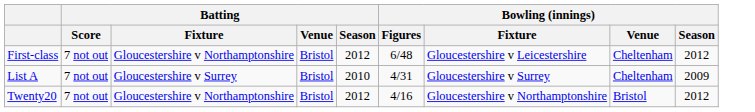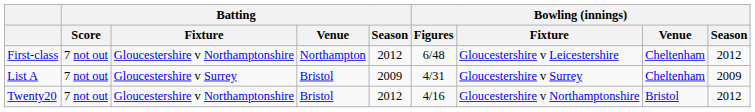 <table class=wikitable style="font-size:90%">
 <tr>
 <th rowspan="1"></th>
 <th colspan="4" rowspan="1">Batting</th>
 <th colspan="4" rowspan="1">Bowling (innings)</th>
 </tr>
 <tr>
 <th></th>
 <th>Score</th>
 <th>Fixture</th>
 <th>Venue</th>
 <th>Season</th>
 <th>Figures</th>
 <th>Fixture</th>
 <th>Venue</th>
 <th>Season</th>
 </tr>
 <tr>
 <td><a href='#'>First-class</a></td>
 <td align="center">7 <a href='#'>not out</a></td>
 <td><a href='#'>Gloucestershire</a> v <a href='#'>Northamptonshire</a></td>
-<td><a href='#'>Bristol</a></td>
+<td><a href='#'>Northampton</a></td>
 <td align="center">2012</td>
 <td align="center">6/48</td>
 <td><a href='#'>Gloucestershire</a> v <a href='#'>Leicestershire</a></td>
 <td><a href='#'>Cheltenham</a></td>
 <td align="center">2012</td>
 </tr>
 <tr>
 <td><a href='#'>List A</a></td>
 <td align="center">7 <a href='#'>not out</a></td>
 <td><a href='#'>Gloucestershire</a> v <a href='#'>Surrey</a></td>
 <td><a href='#'>Bristol</a></td>
-<td align="center">2010</td>
+<td align="center">2009</td>
 <td align="center">4/31</td>
 <td><a href='#'>Gloucestershire</a> v <a href='#'>Surrey</a></td>
 <td><a href='#'>Cheltenham</a></td>
 <td align="center">2009</td>
 </tr>
 <tr>
 <td><a href='#'>Twenty20</a></td>
 <td align="center">7 <a href='#'>not out</a></td>
 <td><a href='#'>Gloucestershire</a> v <a href='#'>Northamptonshire</a></td>
 <td><a href='#'>Bristol</a></td>
 <td align="center">2012</td>
 <td align="center">4/16</td>
 <td><a href='#'>Gloucestershire</a> v <a href='#'>Northamptonshire</a></td>
 <td><a href='#'>Bristol</a></td>
 <td align="center">2012</td>
 </tr>
 </table>
